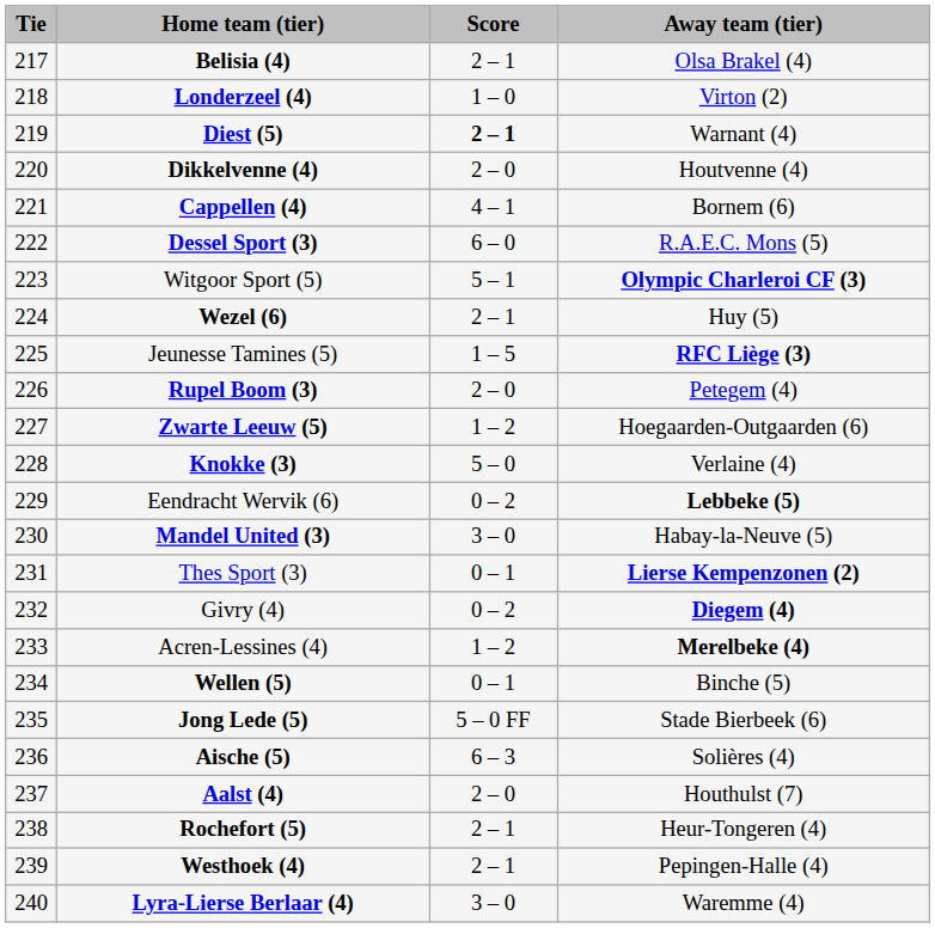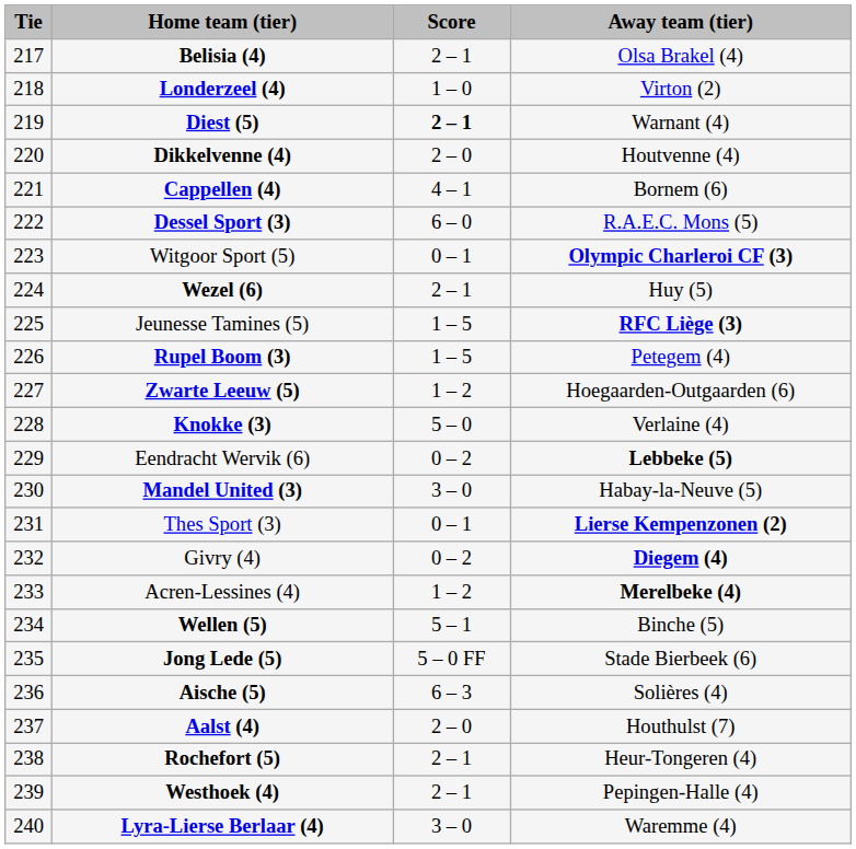 <table class="wikitable" style="width: 600px; background:WhiteSmoke; text-align:center; font-size:90%">
 <tr>
 <td scope="col" style="width:  5.00%; background:silver;"><strong>Tie</strong></td>
 <td scope="col" style="width: 36.25%; background:silver;"><strong>Home team (tier)</strong></td>
 <td scope="col" style="width: 12.50%; background:silver;"><strong>Score</strong></td>
 <td scope="col" style="width: 36.25%; background:silver;"><strong>Away team (tier)</strong></td>
 </tr>
 <tr>
 <td>217</td>
 <td><strong>Belisia (4)</strong></td>
 <td>2 – 1</td>
 <td><a href='#'>Olsa Brakel</a> (4)</td>
 </tr>
 <tr>
 <td>218</td>
 <td><strong><a href='#'>Londerzeel</a> (4)</strong></td>
 <td>1 – 0</td>
 <td><a href='#'>Virton</a> (2)</td>
 </tr>
 <tr>
 <td>219</td>
 <td><strong><a href='#'>Diest</a> (5)</strong></td>
 <td><strong>2 – 1</strong></td>
 <td>Warnant (4)</td>
 </tr>
 <tr>
 <td>220</td>
 <td><strong>Dikkelvenne (4)</strong></td>
 <td>2 – 0</td>
 <td>Houtvenne (4)</td>
 </tr>
 <tr>
 <td>221</td>
 <td><strong><a href='#'>Cappellen</a> (4)</strong></td>
 <td>4 – 1</td>
 <td>Bornem (6)</td>
 </tr>
 <tr>
 <td>222</td>
 <td><strong><a href='#'>Dessel Sport</a> (3)</strong></td>
 <td>6 – 0</td>
 <td><a href='#'>R.A.E.C. Mons</a> (5)</td>
 </tr>
 <tr>
 <td>223</td>
 <td>Witgoor Sport (5)</td>
-<td>5 – 1</td>
+<td>0 – 1</td>
 <td><strong><a href='#'>Olympic Charleroi CF</a> (3)</strong></td>
 </tr>
 <tr>
 <td>224</td>
 <td><strong>Wezel (6)</strong></td>
 <td>2 – 1</td>
 <td>Huy (5)</td>
 </tr>
 <tr>
 <td>225</td>
 <td>Jeunesse Tamines (5)</td>
 <td>1 – 5</td>
 <td><strong><a href='#'>RFC Liège</a> (3)</strong></td>
 </tr>
 <tr>
 <td>226</td>
 <td><strong><a href='#'>Rupel Boom</a> (3)</strong></td>
-<td>2 – 0</td>
+<td>1 – 5</td>
 <td><a href='#'>Petegem</a> (4)</td>
 </tr>
 <tr>
 <td>227</td>
 <td><strong><a href='#'>Zwarte Leeuw</a> (5)</strong></td>
 <td>1 – 2</td>
 <td>Hoegaarden-Outgaarden (6)</td>
 </tr>
 <tr>
 <td>228</td>
 <td><strong><a href='#'>Knokke</a> (3)</strong></td>
 <td>5 – 0</td>
 <td>Verlaine (4)</td>
 </tr>
 <tr>
 <td>229</td>
 <td>Eendracht Wervik (6)</td>
 <td>0 – 2</td>
 <td><strong>Lebbeke (5)</strong></td>
 </tr>
 <tr>
 <td>230</td>
 <td><strong><a href='#'>Mandel United</a> (3)</strong></td>
 <td>3 – 0</td>
 <td>Habay-la-Neuve (5)</td>
 </tr>
 <tr>
 <td>231</td>
 <td><a href='#'>Thes Sport</a> (3)</td>
 <td>0 – 1</td>
 <td><strong><a href='#'>Lierse Kempenzonen</a> (2)</strong></td>
 </tr>
 <tr>
 <td>232</td>
 <td>Givry (4)</td>
 <td>0 – 2</td>
 <td><strong><a href='#'>Diegem</a> (4)</strong></td>
 </tr>
 <tr>
 <td>233</td>
 <td>Acren-Lessines (4)</td>
 <td>1 – 2</td>
 <td><strong>Merelbeke (4)</strong></td>
 </tr>
 <tr>
 <td>234</td>
 <td><strong>Wellen (5)</strong></td>
-<td>0 – 1</td>
+<td>5 – 1</td>
 <td>Binche (5)</td>
 </tr>
 <tr>
 <td>235</td>
 <td><strong>Jong Lede (5)</strong></td>
 <td>5 – 0 FF</td>
 <td>Stade Bierbeek (6)</td>
 </tr>
 <tr>
 <td>236</td>
 <td><strong>Aische (5)</strong></td>
 <td>6 – 3</td>
 <td>Solières (4)</td>
 </tr>
 <tr>
 <td>237</td>
 <td><strong><a href='#'>Aalst</a> (4)</strong></td>
 <td>2 – 0</td>
 <td>Houthulst (7)</td>
 </tr>
 <tr>
 <td>238</td>
 <td><strong>Rochefort (5)</strong></td>
 <td>2 – 1</td>
 <td>Heur-Tongeren (4)</td>
 </tr>
 <tr>
 <td>239</td>
 <td><strong>Westhoek (4)</strong></td>
 <td>2 – 1</td>
 <td>Pepingen-Halle (4)</td>
 </tr>
 <tr>
 <td>240</td>
 <td><strong><a href='#'>Lyra-Lierse Berlaar</a> (4)</strong></td>
 <td>3 – 0</td>
 <td>Waremme (4)</td>
 </tr>
 </table>
